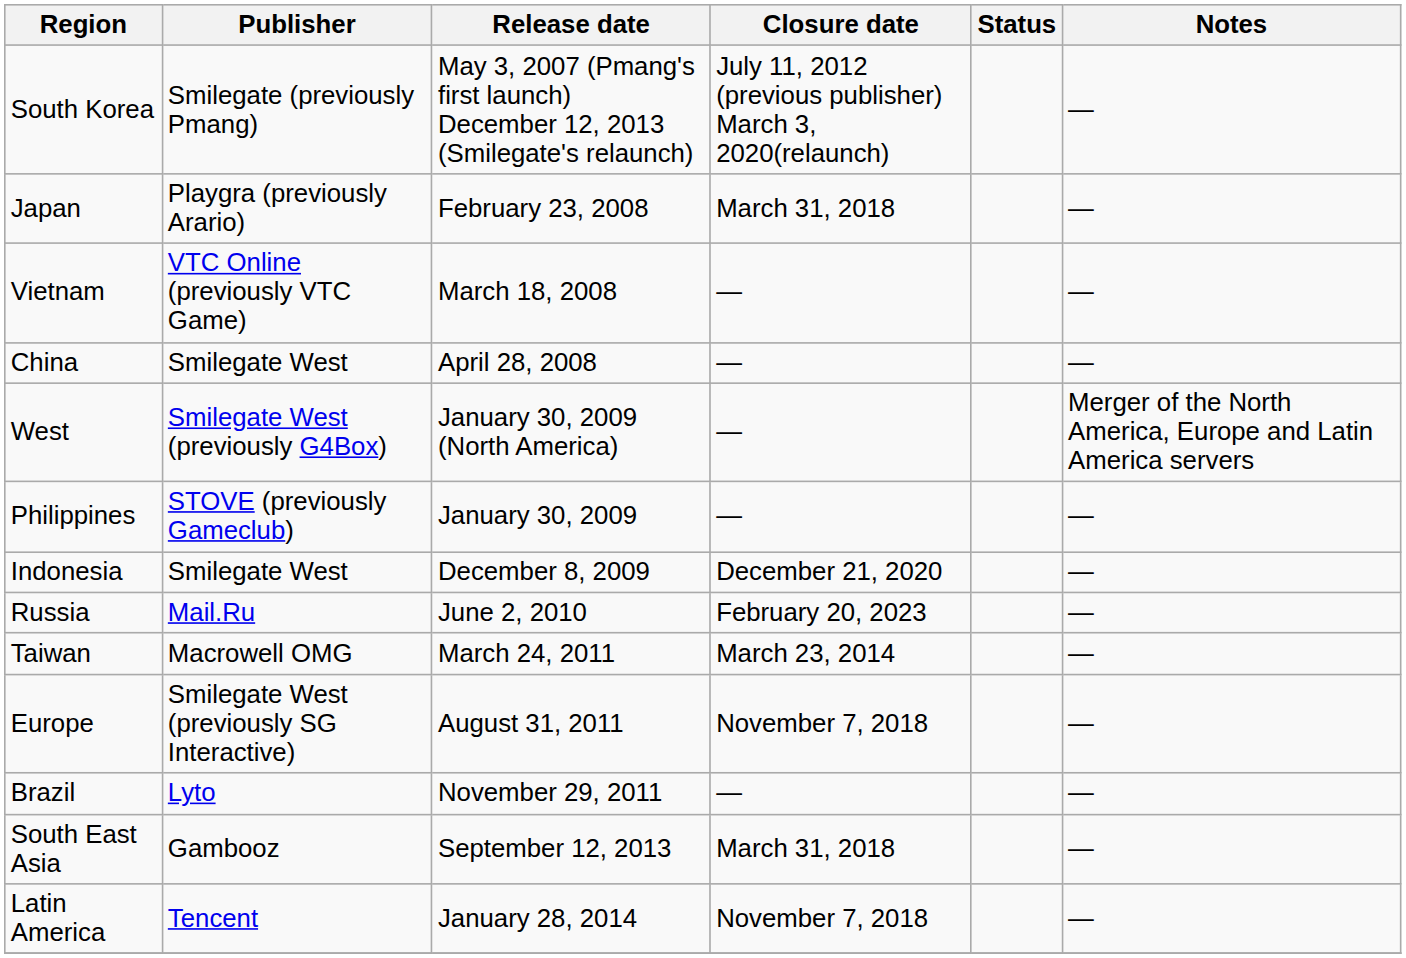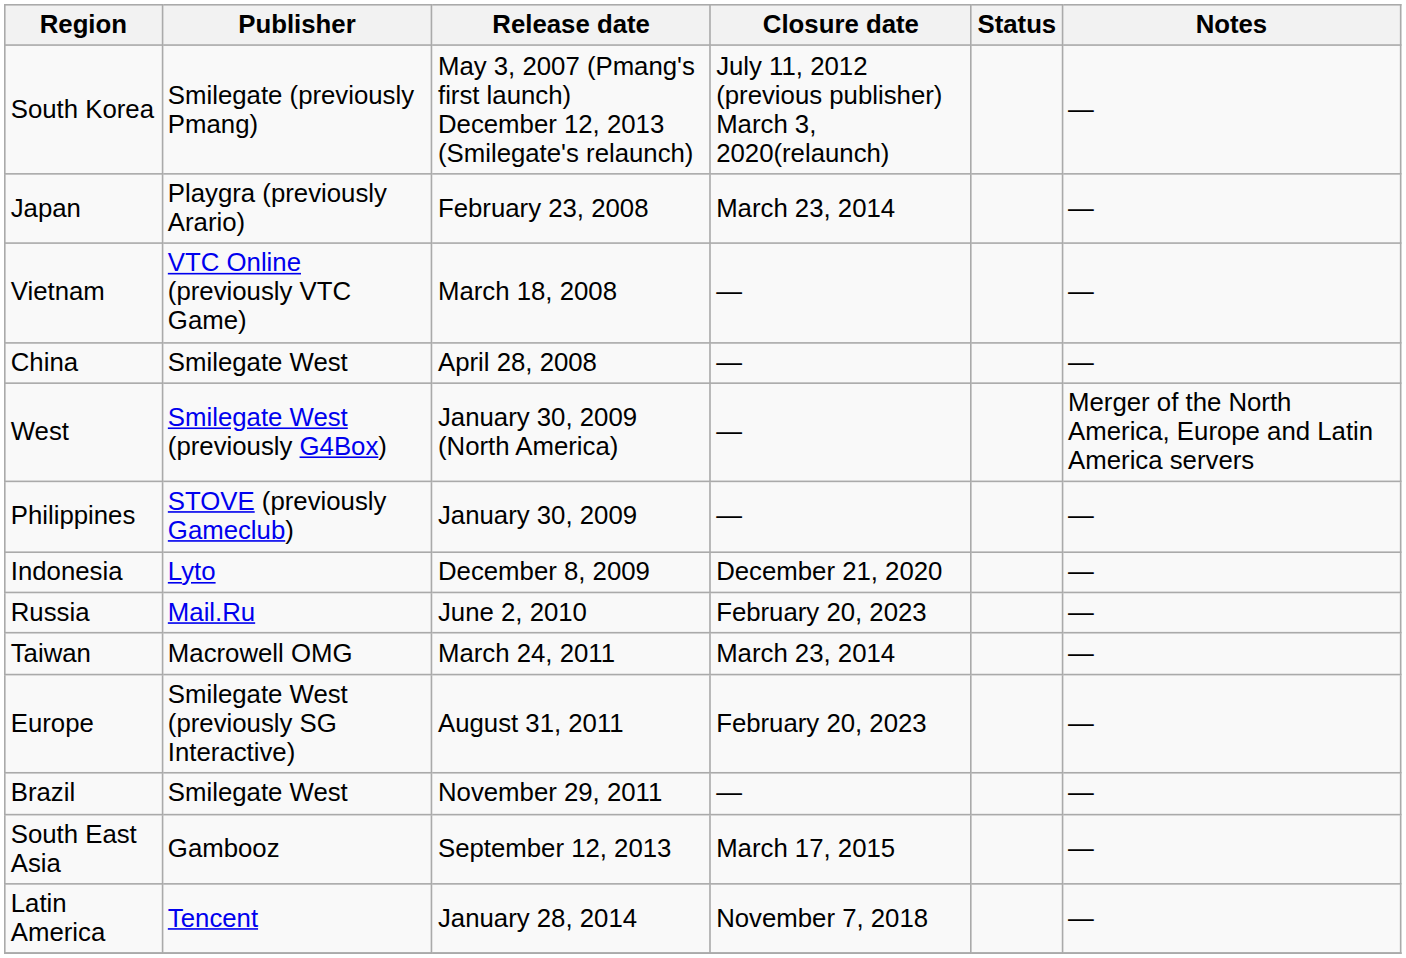 <table class="wikitable">
 <tr>
 <th>Region</th>
 <th>Publisher</th>
 <th>Release date</th>
 <th>Closure date</th>
 <th>Status</th>
 <th>Notes</th>
 </tr>
 <tr>
 <td>South Korea</td>
 <td>Smilegate (previously Pmang)</td>
 <td>May 3, 2007 (Pmang's first launch)<br>December 12, 2013 (Smilegate's relaunch)</td>
 <td>July 11, 2012 (previous publisher)<br>March 3, 2020(relaunch)</td>
 <td></td>
 <td>—</td>
 </tr>
 <tr>
 <td>Japan</td>
 <td>Playgra (previously Arario)</td>
 <td>February 23, 2008</td>
-<td>March 31, 2018</td>
+<td>March 23, 2014</td>
 <td></td>
 <td>—</td>
 </tr>
 <tr>
 <td>Vietnam</td>
 <td><a href='#'>VTC Online</a> (previously VTC Game)</td>
 <td>March 18, 2008</td>
 <td>—</td>
 <td></td>
 <td>—</td>
 </tr>
 <tr>
 <td>China</td>
 <td>Smilegate West</td>
 <td>April 28, 2008</td>
 <td>—</td>
 <td></td>
 <td>—</td>
 </tr>
 <tr>
 <td>West</td>
 <td><a href='#'>Smilegate West</a> (previously <a href='#'>G4Box</a>)</td>
 <td>January 30, 2009 (North America)</td>
 <td>—</td>
 <td></td>
 <td>Merger of the North America, Europe and Latin America servers</td>
 </tr>
 <tr>
 <td>Philippines</td>
 <td><a href='#'>STOVE</a> (previously <a href='#'>Gameclub</a>)</td>
 <td>January 30, 2009</td>
 <td>—</td>
 <td></td>
 <td>—</td>
 </tr>
 <tr>
 <td>Indonesia</td>
-<td>Smilegate West</td>
+<td><a href='#'>Lyto</a></td>
 <td>December 8, 2009</td>
 <td>December 21, 2020</td>
 <td></td>
 <td>—</td>
 </tr>
 <tr>
 <td>Russia</td>
 <td><a href='#'>Mail.Ru</a></td>
 <td>June 2, 2010</td>
 <td>February 20, 2023</td>
 <td></td>
 <td>—</td>
 </tr>
 <tr>
 <td>Taiwan</td>
 <td>Macrowell OMG</td>
 <td>March 24, 2011</td>
 <td>March 23, 2014</td>
 <td></td>
 <td>—</td>
 </tr>
 <tr>
 <td>Europe</td>
 <td>Smilegate West (previously SG Interactive)</td>
 <td>August 31, 2011</td>
-<td>November 7, 2018</td>
+<td>February 20, 2023</td>
 <td></td>
 <td>—</td>
 </tr>
 <tr>
 <td>Brazil</td>
-<td><a href='#'>Lyto</a></td>
+<td>Smilegate West</td>
 <td>November 29, 2011</td>
 <td>—</td>
 <td></td>
 <td>—</td>
 </tr>
 <tr>
 <td>South East Asia</td>
 <td>Gambooz</td>
 <td>September 12, 2013</td>
-<td>March 31, 2018</td>
+<td>March 17, 2015</td>
 <td></td>
 <td>—</td>
 </tr>
 <tr>
 <td>Latin America</td>
 <td><a href='#'>Tencent</a></td>
 <td>January 28, 2014</td>
 <td>November 7, 2018</td>
 <td></td>
 <td>—</td>
 </tr>
 <tr>
 </tr>
 </table>
